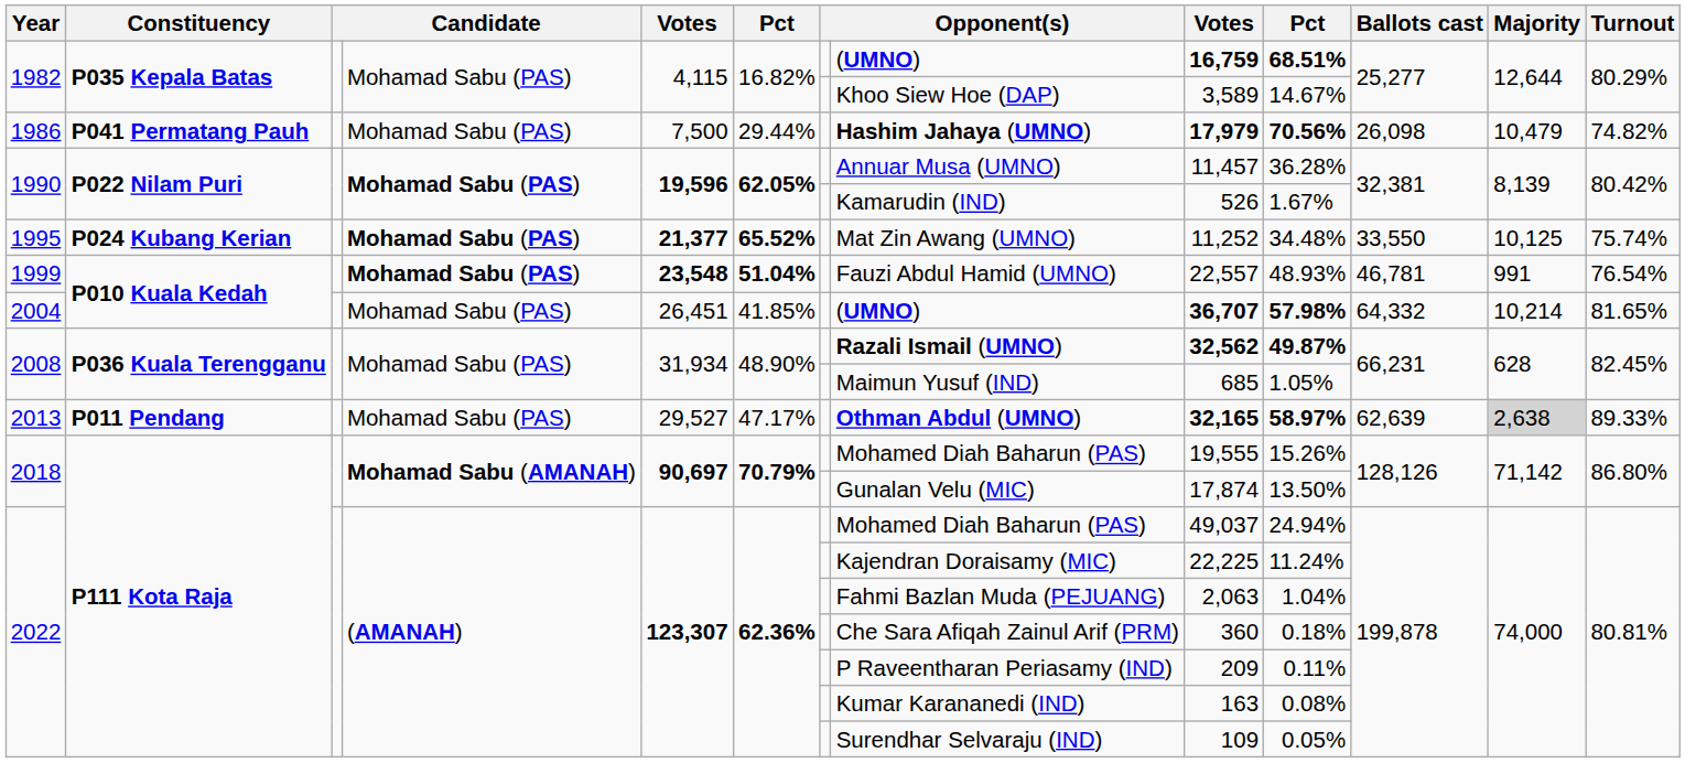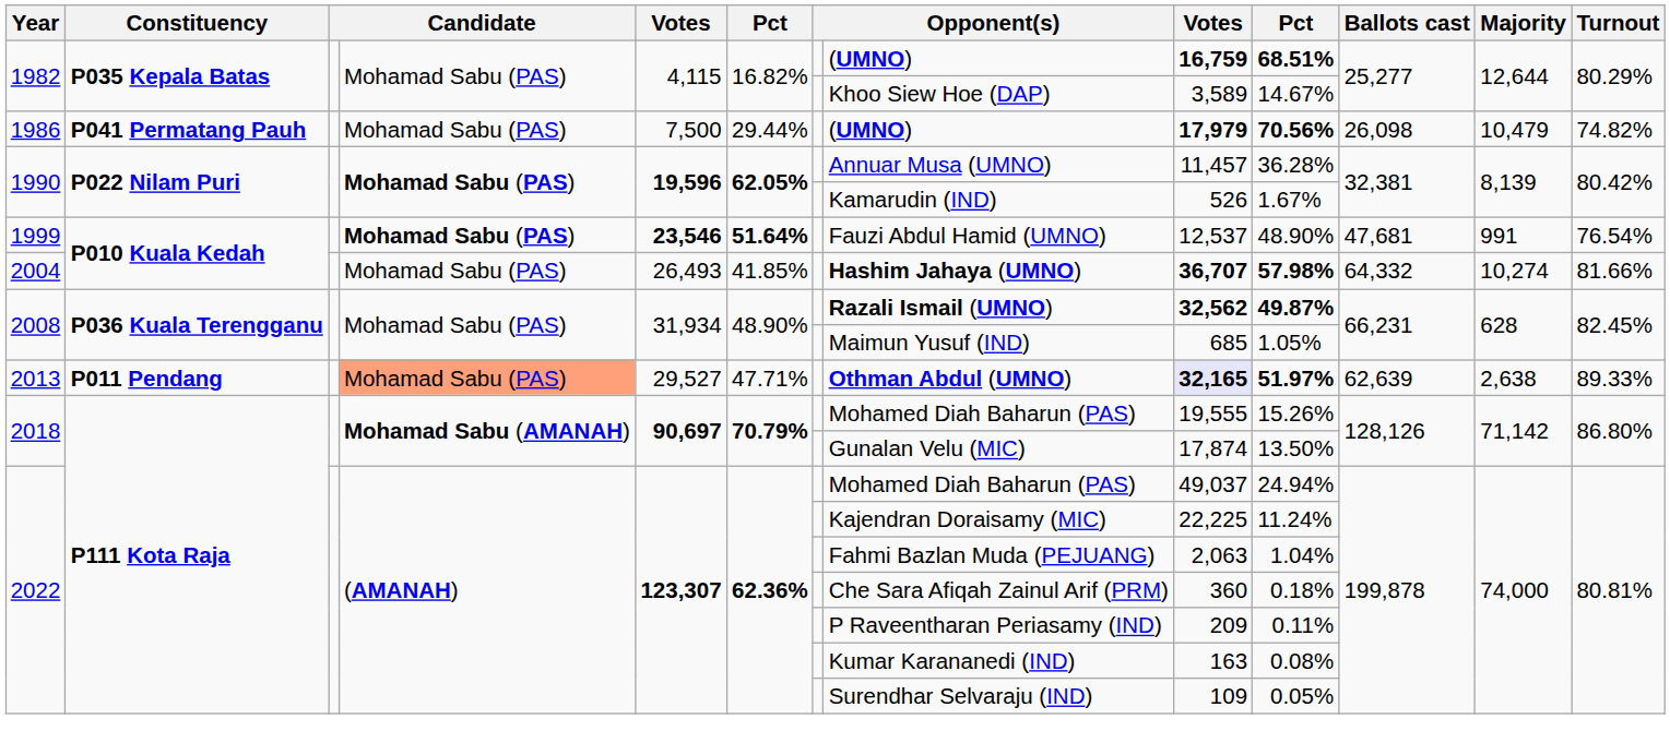 <table class="wikitable" style="margin:0.5em ; font-size:95%">
 <tr>
 <th>Year</th>
 <th>Constituency</th>
 <th colspan=2>Candidate</th>
 <th>Votes</th>
 <th>Pct</th>
 <th colspan=2>Opponent(s)</th>
 <th>Votes</th>
 <th>Pct</th>
 <th>Ballots cast</th>
 <th>Majority</th>
 <th>Turnout</th>
 </tr>
 <tr>
 <td rowspan=2><a href='#'>1982</a></td>
 <td rowspan=2><strong>P035 <a href='#'>Kepala Batas</a></strong></td>
 <td rowspan=2 ></td>
 <td rowspan=2>Mohamad Sabu (<a href='#'>PAS</a>)</td>
 <td rowspan=2 align="right">4,115</td>
 <td rowspan=2>16.82%</td>
 <td></td>
 <td> (<a href='#'><strong>UMNO</strong></a>)</td>
 <td align="right"><strong>16,759</strong></td>
 <td><strong>68.51%</strong></td>
 <td rowspan=2>25,277</td>
 <td rowspan=2>12,644</td>
 <td rowspan=2>80.29%</td>
 </tr>
 <tr>
 <td></td>
 <td>Khoo Siew Hoe (<a href='#'>DAP</a>)</td>
 <td align="right">3,589</td>
 <td>14.67%</td>
 </tr>
 <tr>
 <td><a href='#'>1986</a></td>
 <td><strong>P041 <a href='#'>Permatang Pauh</a></strong></td>
 <td></td>
 <td>Mohamad Sabu (<a href='#'>PAS</a>)</td>
 <td align="right">7,500</td>
 <td>29.44%</td>
 <td></td>
-<td><strong>Hashim Jahaya</strong> (<a href='#'><strong>UMNO</strong></a>)</td>
+<td> (<a href='#'><strong>UMNO</strong></a>)</td>
 <td align="right"><strong>17,979</strong></td>
 <td><strong>70.56%</strong></td>
 <td>26,098</td>
 <td>10,479</td>
 <td>74.82%</td>
 </tr>
 <tr>
 <td rowspan=2><a href='#'>1990</a></td>
 <td rowspan=2><strong>P022 <a href='#'>Nilam Puri</a></strong></td>
 <td rowspan=2 ></td>
 <td rowspan=2><strong>Mohamad Sabu</strong> (<a href='#'><strong>PAS</strong></a>)</td>
 <td rowspan=2 align="right"><strong>19,596</strong></td>
 <td rowspan=2><strong>62.05%</strong></td>
 <td></td>
 <td><a href='#'>Annuar Musa</a> (<a href='#'>UMNO</a>)</td>
 <td align="right">11,457</td>
 <td>36.28%</td>
 <td rowspan=2>32,381</td>
 <td rowspan=2>8,139</td>
 <td rowspan=2>80.42%</td>
 </tr>
 <tr>
 <td></td>
 <td>Kamarudin (<a href='#'>IND</a>)</td>
 <td align="right">526</td>
 <td>1.67%</td>
 </tr>
 <tr>
-<td><a href='#'>1995</a></td>
-<td><strong>P024 <a href='#'>Kubang Kerian</a></strong></td>
-<td></td>
-<td><strong>Mohamad Sabu</strong> (<a href='#'><strong>PAS</strong></a>)</td>
-<td align="right"><strong>21,377</strong></td>
-<td><strong>65.52%</strong></td>
-<td></td>
-<td>Mat Zin Awang (<a href='#'>UMNO</a>)</td>
-<td align="right">11,252</td>
-<td>34.48%</td>
-<td>33,550</td>
-<td>10,125</td>
-<td>75.74%</td>
-</tr>
-<tr>
 <td><a href='#'>1999</a></td>
 <td rowspan=2><strong>P010 <a href='#'>Kuala Kedah</a></strong></td>
 <td></td>
 <td><strong>Mohamad Sabu</strong> (<a href='#'><strong>PAS</strong></a>)</td>
-<td align="right"><strong>23,548</strong></td>
-<td><strong>51.04%</strong></td>
+<td align="right"><strong>23,546</strong></td>
+<td><strong>51.64%</strong></td>
 <td></td>
 <td>Fauzi Abdul Hamid (<a href='#'>UMNO</a>)</td>
-<td align="right">22,557</td>
-<td>48.93%</td>
-<td>46,781</td>
+<td align="right">12,537</td>
+<td>48.90%</td>
+<td>47,681</td>
 <td>991</td>
 <td>76.54%</td>
 </tr>
 <tr>
 <td><a href='#'>2004</a></td>
 <td></td>
 <td>Mohamad Sabu (<a href='#'>PAS</a>)</td>
-<td align="right">26,451</td>
+<td align="right">26,493</td>
 <td>41.85%</td>
 <td></td>
-<td> (<a href='#'><strong>UMNO</strong></a>)</td>
+<td><strong>Hashim Jahaya</strong> (<a href='#'><strong>UMNO</strong></a>)</td>
 <td align="right"><strong>36,707</strong></td>
 <td><strong>57.98%</strong></td>
 <td>64,332</td>
-<td>10,214</td>
-<td>81.65%</td>
+<td>10,274</td>
+<td>81.66%</td>
 </tr>
 <tr>
 <td rowspan=2><a href='#'>2008</a></td>
 <td rowspan=2><strong>P036 <a href='#'>Kuala Terengganu</a></strong></td>
 <td rowspan=2 ></td>
 <td rowspan=2>Mohamad Sabu (<a href='#'>PAS</a>)</td>
 <td rowspan=2 align="right">31,934</td>
 <td rowspan=2>48.90%</td>
 <td></td>
 <td><strong>Razali Ismail</strong> (<a href='#'><strong>UMNO</strong></a>)</td>
 <td align="right"><strong>32,562</strong></td>
 <td><strong>49.87%</strong></td>
 <td rowspan=2>66,231</td>
 <td rowspan=2>628</td>
 <td rowspan=2>82.45%</td>
 </tr>
 <tr>
 <td></td>
 <td>Maimun Yusuf (<a href='#'>IND</a>)</td>
 <td align="right">685</td>
 <td>1.05%</td>
 </tr>
 <tr>
 <td><a href='#'>2013</a></td>
 <td><strong>P011 <a href='#'>Pendang</a></strong></td>
 <td></td>
-<td>Mohamad Sabu (<a href='#'>PAS</a>)</td>
+<td style="background: lightsalmon;">Mohamad Sabu (<a href='#'>PAS</a>)</td>
 <td align="right">29,527</td>
-<td>47.17%</td>
+<td>47.71%</td>
 <td></td>
 <td><strong><a href='#'>Othman Abdul</a></strong> (<a href='#'><strong>UMNO</strong></a>)</td>
-<td align="right"><strong>32,165</strong></td>
-<td><strong>58.97%</strong></td>
+<td align="right" style="background: lavender;"><strong>32,165</strong></td>
+<td><strong>51.97%</strong></td>
 <td>62,639</td>
-<td style="background: lightgrey;">2,638</td>
+<td>2,638</td>
 <td>89.33%</td>
 </tr>
 <tr>
 <td rowspan=2><a href='#'>2018</a></td>
 <td rowspan=12><strong>P111 <a href='#'>Kota Raja</a></strong></td>
 <td rowspan="2" ></td>
 <td rowspan=2><strong>Mohamad Sabu</strong> (<a href='#'><strong>AMANAH</strong></a>)</td>
 <td rowspan=2 align="right"><strong>90,697</strong></td>
 <td rowspan=2><strong>70.79%</strong></td>
 <td></td>
 <td>Mohamed Diah Baharun (<a href='#'>PAS</a>)</td>
 <td>19,555</td>
 <td>15.26%</td>
 <td rowspan=2>128,126</td>
 <td rowspan=2>71,142</td>
 <td rowspan=2>86.80%</td>
 </tr>
 <tr>
 <td></td>
 <td>Gunalan Velu (<a href='#'>MIC</a>)</td>
 <td align="right">17,874</td>
 <td>13.50%</td>
 </tr>
 <tr>
 <td rowspan=7><a href='#'>2022</a></td>
 <td rowspan=7 ></td>
 <td rowspan=7> (<a href='#'><strong>AMANAH</strong></a>)</td>
 <td rowspan=7 align="right"><strong>123,307</strong></td>
 <td rowspan=7><strong>62.36%</strong></td>
 <td bgcolor=></td>
 <td>Mohamed Diah Baharun (<a href='#'>PAS</a>)</td>
 <td align="right">49,037</td>
 <td>24.94%</td>
 <td rowspan=7>199,878</td>
 <td rowspan=7>74,000</td>
 <td rowspan=7>80.81%</td>
 </tr>
 <tr>
 <td></td>
 <td>Kajendran Doraisamy  (<a href='#'>MIC</a>)</td>
 <td align="right">22,225</td>
 <td>11.24%</td>
 </tr>
 <tr>
 <td bgcolor=></td>
 <td>Fahmi Bazlan Muda (<a href='#'>PEJUANG</a>)</td>
 <td align="right">2,063</td>
 <td align="right">1.04%</td>
 </tr>
 <tr>
 <td bgcolor=></td>
 <td>Che Sara Afiqah Zainul Arif (<a href='#'>PRM</a>)</td>
 <td align="right">360</td>
 <td align="right">0.18%</td>
 </tr>
 <tr>
 <td></td>
 <td>P Raveentharan Periasamy (<a href='#'>IND</a>)</td>
 <td align="right">209</td>
 <td align="right">0.11%</td>
 </tr>
 <tr>
 <td></td>
 <td>Kumar Karananedi (<a href='#'>IND</a>)</td>
 <td align="right">163</td>
 <td align="right">0.08%</td>
 </tr>
 <tr>
 <td></td>
 <td>Surendhar Selvaraju (<a href='#'>IND</a>)</td>
 <td align="right">109</td>
 <td align="right">0.05%</td>
 </tr>
 </table>
